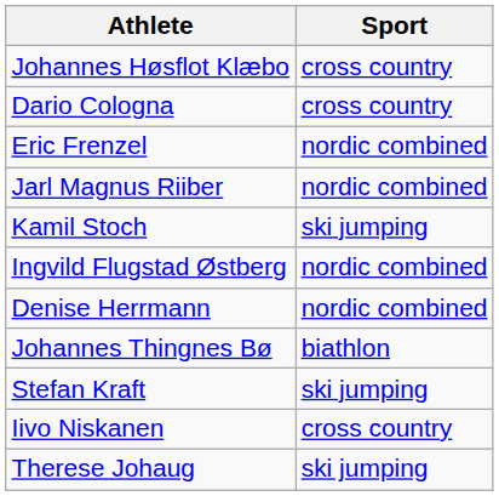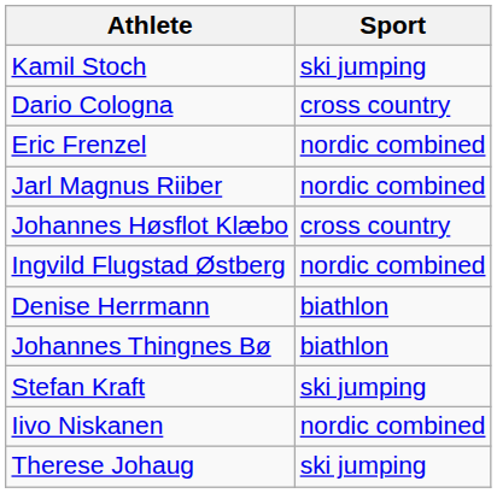 <table class="wikitable sortable">
 <tr class="hintergrundfarbe5">
 <th>Athlete</th>
 <th>Sport</th>
 </tr>
 <tr>
-<td><a href='#'>Johannes Høsflot Klæbo</a></td>
-<td><a href='#'>cross country</a></td>
+<td><a href='#'>Kamil Stoch</a></td>
+<td><a href='#'>ski jumping</a></td>
 </tr>
 <tr>
 <td><a href='#'>Dario Cologna</a></td>
 <td><a href='#'>cross country</a></td>
 </tr>
 <tr>
 <td><a href='#'>Eric Frenzel</a></td>
 <td><a href='#'>nordic combined</a></td>
 </tr>
 <tr>
 <td><a href='#'>Jarl Magnus Riiber</a></td>
 <td><a href='#'>nordic combined</a></td>
 </tr>
 <tr>
-<td><a href='#'>Kamil Stoch</a></td>
-<td><a href='#'>ski jumping</a></td>
+<td><a href='#'>Johannes Høsflot Klæbo</a></td>
+<td><a href='#'>cross country</a></td>
 </tr>
 <tr>
 <td><a href='#'>Ingvild Flugstad Østberg</a></td>
 <td><a href='#'>nordic combined</a></td>
 </tr>
 <tr>
 <td><a href='#'>Denise Herrmann</a></td>
-<td><a href='#'>nordic combined</a></td>
+<td><a href='#'>biathlon</a></td>
 </tr>
 <tr>
 <td><a href='#'>Johannes Thingnes Bø</a></td>
 <td><a href='#'>biathlon</a></td>
 </tr>
 <tr>
 <td><a href='#'>Stefan Kraft</a></td>
 <td><a href='#'>ski jumping</a></td>
 </tr>
 <tr>
 <td><a href='#'>Iivo Niskanen</a></td>
-<td><a href='#'>cross country</a></td>
+<td><a href='#'>nordic combined</a></td>
 </tr>
 <tr>
 <td><a href='#'>Therese Johaug</a></td>
 <td><a href='#'>ski jumping</a></td>
 </tr>
 </table>
